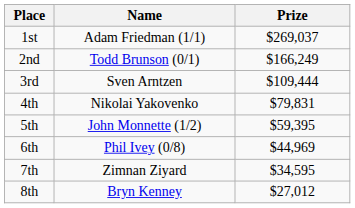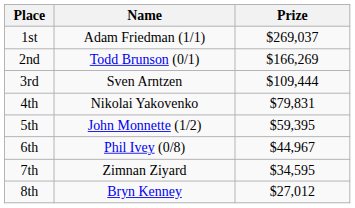 <table class="wikitable">
 <tr>
 <th width="50">Place</th>
 <th width="200">Name</th>
 <th width="125">Prize</th>
 </tr>
 <tr>
 <td align = "center">1st</td>
 <td align = "center">Adam Friedman (1/1)</td>
 <td align = "center">$269,037</td>
 </tr>
 <tr>
 <td align = "center">2nd</td>
 <td align = "center"><a href='#'>Todd Brunson</a> (0/1)</td>
-<td align = "center">$166,249</td>
+<td align = "center">$166,269</td>
 </tr>
 <tr>
 <td align = "center">3rd</td>
 <td align = "center">Sven Arntzen</td>
 <td align = "center">$109,444</td>
 </tr>
 <tr>
 <td align = "center">4th</td>
 <td align = "center">Nikolai Yakovenko</td>
 <td align = "center">$79,831</td>
 </tr>
 <tr>
 <td align = "center">5th</td>
 <td align = "center"><a href='#'>John Monnette</a> (1/2)</td>
 <td align = "center">$59,395</td>
 </tr>
 <tr>
 <td align = "center">6th</td>
 <td align = "center"><a href='#'>Phil Ivey</a> (0/8)</td>
-<td align = "center">$44,969</td>
+<td align = "center">$44,967</td>
 </tr>
 <tr>
 <td align = "center">7th</td>
 <td align = "center">Zimnan Ziyard</td>
 <td align = "center">$34,595</td>
 </tr>
 <tr>
 <td align = "center">8th</td>
 <td align = "center"><a href='#'>Bryn Kenney</a></td>
 <td align = "center">$27,012</td>
 </tr>
 </table>
